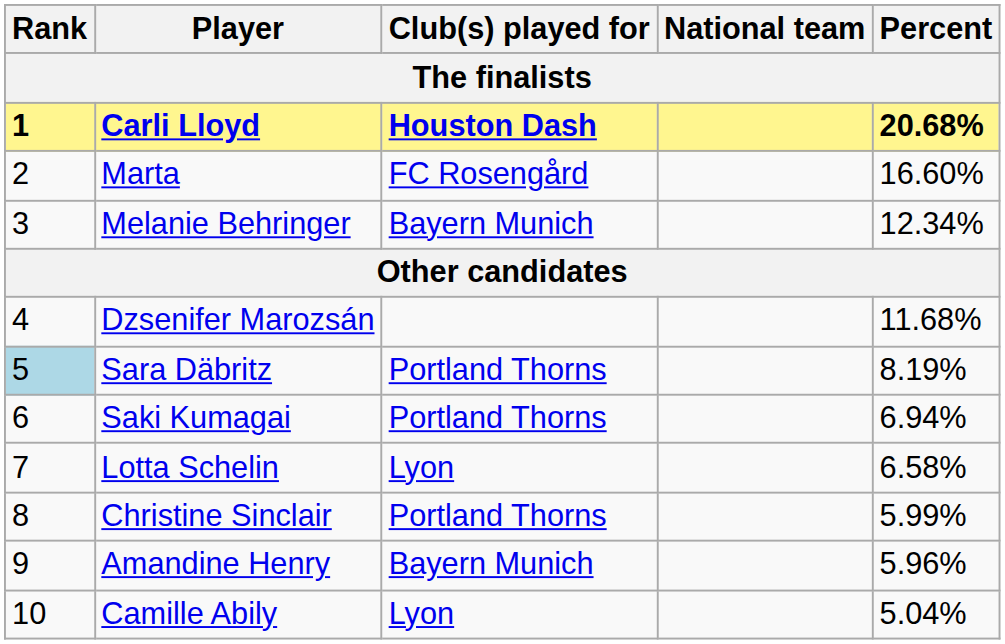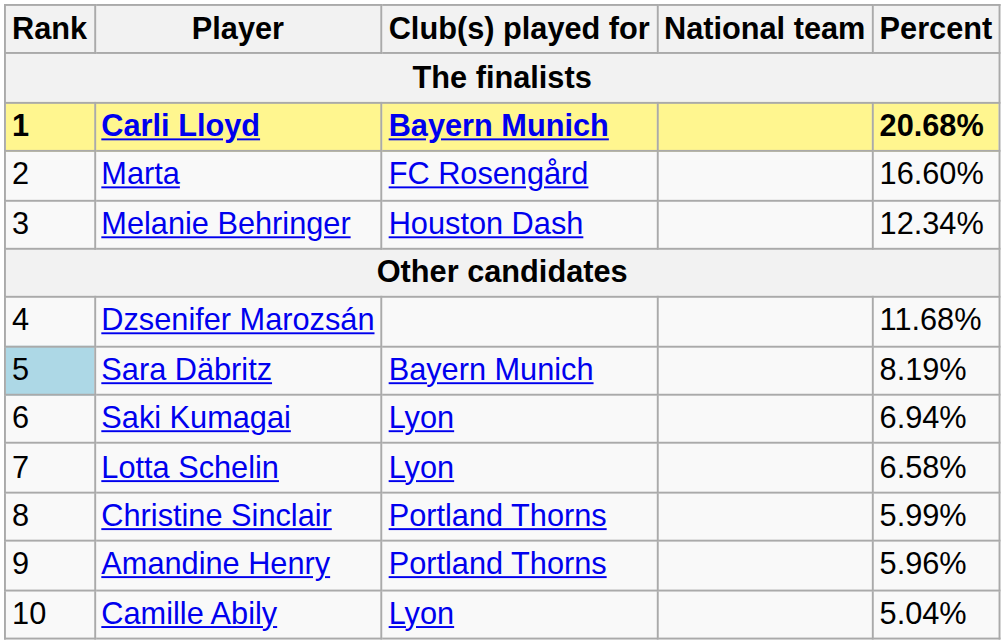 <table class="wikitable">
 <tr>
 <th>Rank</th>
 <th>Player</th>
 <th>Club(s) played for</th>
 <th>National team</th>
 <th>Percent</th>
 </tr>
 <tr>
 <th colspan="5">The finalists</th>
 </tr>
 <tr style="background-color: #FFF68F; font-weight: bold;">
 <td>1</td>
 <td><a href='#'>Carli Lloyd</a></td>
-<td> <a href='#'>Houston Dash</a></td>
+<td> <a href='#'>Bayern Munich</a></td>
 <td></td>
 <td>20.68%</td>
 </tr>
 <tr>
 <td>2</td>
 <td><a href='#'>Marta</a></td>
 <td> <a href='#'>FC Rosengård</a></td>
 <td></td>
 <td>16.60%</td>
 </tr>
 <tr>
 <td>3</td>
 <td><a href='#'>Melanie Behringer</a></td>
-<td> <a href='#'>Bayern Munich</a></td>
+<td> <a href='#'>Houston Dash</a></td>
 <td></td>
 <td>12.34%</td>
 </tr>
 <tr>
 <th colspan="5">Other candidates</th>
 </tr>
 <tr>
 <td>4</td>
 <td><a href='#'>Dzsenifer Marozsán</a></td>
 <td></td>
 <td></td>
 <td>11.68%</td>
 </tr>
 <tr>
 <td style="background: lightblue;">5</td>
 <td><a href='#'>Sara Däbritz</a></td>
-<td> <a href='#'>Portland Thorns</a></td>
+<td> <a href='#'>Bayern Munich</a></td>
 <td></td>
 <td>8.19%</td>
 </tr>
 <tr>
 <td>6</td>
 <td><a href='#'>Saki Kumagai</a></td>
-<td> <a href='#'>Portland Thorns</a></td>
+<td> <a href='#'>Lyon</a></td>
 <td></td>
 <td>6.94%</td>
 </tr>
 <tr>
 <td>7</td>
 <td><a href='#'>Lotta Schelin</a></td>
 <td> <a href='#'>Lyon</a></td>
 <td></td>
 <td>6.58%</td>
 </tr>
 <tr>
 <td>8</td>
 <td><a href='#'>Christine Sinclair</a></td>
 <td> <a href='#'>Portland Thorns</a></td>
 <td></td>
 <td>5.99%</td>
 </tr>
 <tr>
 <td>9</td>
 <td><a href='#'>Amandine Henry</a></td>
-<td> <a href='#'>Bayern Munich</a></td>
+<td> <a href='#'>Portland Thorns</a></td>
 <td></td>
 <td>5.96%</td>
 </tr>
 <tr>
 <td>10</td>
 <td><a href='#'>Camille Abily</a></td>
 <td> <a href='#'>Lyon</a></td>
 <td></td>
 <td>5.04%</td>
 </tr>
 </table>
